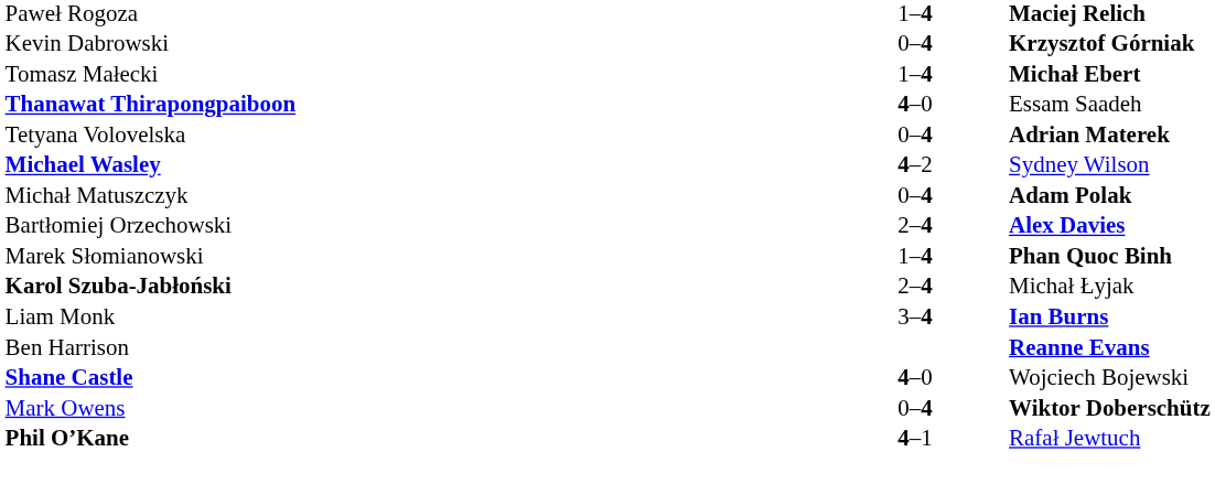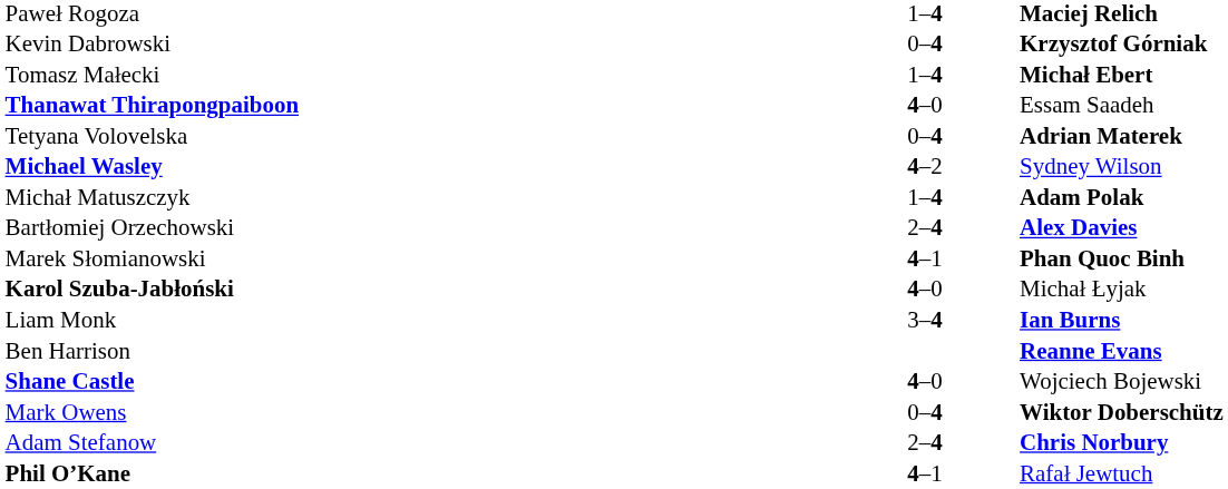 <table width="100%" cellspacing="1">
 <tr>
 <th width=45%></th>
 <th width=10%></th>
 <th width=45%></th>
 </tr>
 <tr>
 <td> Paweł Rogoza</td>
 <td align="center">1–<strong>4</strong></td>
 <td> <strong>Maciej Relich</strong></td>
 </tr>
 <tr>
 <td> Kevin Dabrowski</td>
 <td align="center">0–<strong>4</strong></td>
 <td> <strong>Krzysztof Górniak</strong></td>
 </tr>
 <tr>
 <td> Tomasz Małecki</td>
 <td align="center">1–<strong>4</strong></td>
 <td> <strong>Michał Ebert</strong></td>
 </tr>
 <tr>
 <td> <strong><a href='#'>Thanawat Thirapongpaiboon</a></strong></td>
 <td align="center"><strong>4</strong>–0</td>
 <td> Essam Saadeh</td>
 </tr>
 <tr>
 <td> Tetyana Volovelska</td>
 <td align="center">0–<strong>4</strong></td>
 <td> <strong>Adrian Materek</strong></td>
 </tr>
 <tr>
 <td> <strong><a href='#'>Michael Wasley</a></strong></td>
 <td align="center"><strong>4</strong>–2</td>
 <td> <a href='#'>Sydney Wilson</a></td>
 </tr>
 <tr>
 <td> Michał Matuszczyk</td>
-<td align="center">0–<strong>4</strong></td>
+<td align="center">1–<strong>4</strong></td>
 <td> <strong>Adam Polak</strong></td>
 </tr>
 <tr>
 <td> Bartłomiej Orzechowski</td>
 <td align="center">2–<strong>4</strong></td>
 <td> <strong><a href='#'>Alex Davies</a></strong></td>
 </tr>
 <tr>
 <td> Marek Słomianowski</td>
-<td align="center">1–<strong>4</strong></td>
+<td align="center"><strong>4</strong>–1</td>
 <td> <strong>Phan Quoc Binh</strong></td>
 </tr>
 <tr>
 <td> <strong>Karol Szuba-Jabłoński</strong></td>
-<td align="center">2–<strong>4</strong></td>
+<td align="center"><strong>4</strong>–0</td>
 <td> Michał Łyjak</td>
 </tr>
 <tr>
 <td> Liam Monk</td>
 <td align="center">3–<strong>4</strong></td>
 <td> <strong><a href='#'>Ian Burns</a></strong></td>
 </tr>
 <tr>
 <td> Ben Harrison</td>
 <td align="center"></td>
 <td> <strong><a href='#'>Reanne Evans</a></strong></td>
 </tr>
 <tr>
 <td> <strong><a href='#'>Shane Castle</a></strong></td>
 <td align="center"><strong>4</strong>–0</td>
 <td> Wojciech Bojewski</td>
 </tr>
 <tr>
 <td> <a href='#'>Mark Owens</a></td>
 <td align="center">0–<strong>4</strong></td>
 <td> <strong>Wiktor Doberschütz</strong></td>
 </tr>
 <tr>
+<td> <a href='#'>Adam Stefanow</a></td>
+<td align="center">2–<strong>4</strong></td>
+<td> <strong><a href='#'>Chris Norbury</a></strong></td>
+</tr>
+<tr>
 <td> <strong>Phil O’Kane</strong></td>
 <td align="center"><strong>4</strong>–1</td>
 <td> <a href='#'>Rafał Jewtuch</a></td>
 </tr>
 </table>
